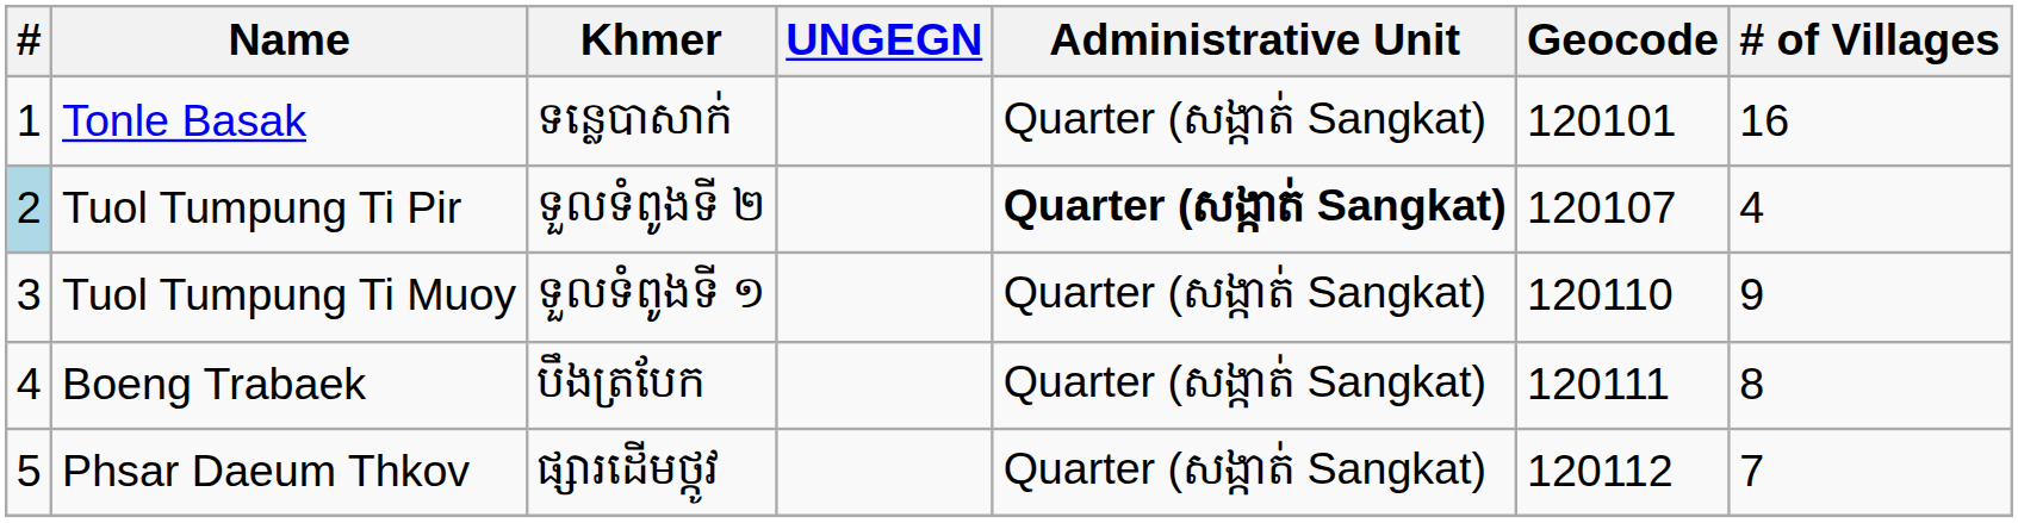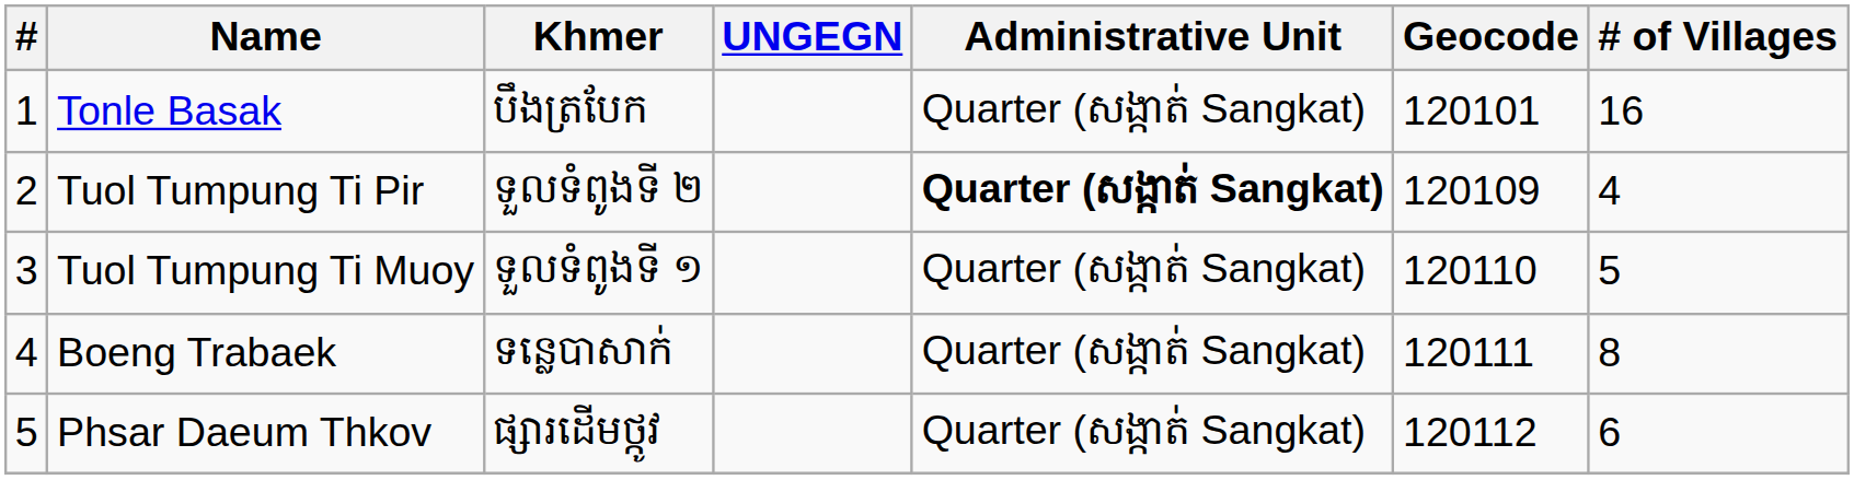 <table class="wikitable sortable">
 <tr>
 <th>#</th>
 <th>Name</th>
 <th>Khmer</th>
 <th><a href='#'>UNGEGN</a></th>
 <th>Administrative Unit</th>
 <th>Geocode</th>
 <th># of Villages</th>
 </tr>
 <tr>
 <td>1</td>
 <td><a href='#'>Tonle Basak</a></td>
-<td>ទន្លេបាសាក់</td>
+<td>បឹងត្របែក</td>
 <td></td>
 <td>Quarter (សង្កាត់ Sangkat)</td>
 <td>120101</td>
 <td>16</td>
 </tr>
 <tr>
-<td style="background: lightblue;">2</td>
+<td>2</td>
 <td>Tuol Tumpung Ti Pir</td>
 <td>ទួលទំពូងទី ២</td>
 <td></td>
 <td><strong>Quarter (សង្កាត់ Sangkat)</strong></td>
-<td>120107</td>
+<td>120109</td>
 <td>4</td>
 </tr>
 <tr>
 <td>3</td>
 <td>Tuol Tumpung Ti Muoy</td>
 <td>ទួលទំពូងទី ១</td>
 <td></td>
 <td>Quarter (សង្កាត់ Sangkat)</td>
 <td>120110</td>
-<td>9</td>
+<td>5</td>
 </tr>
 <tr>
 <td>4</td>
 <td>Boeng Trabaek</td>
-<td>បឹងត្របែក</td>
+<td>ទន្លេបាសាក់</td>
 <td></td>
 <td>Quarter (សង្កាត់ Sangkat)</td>
 <td>120111</td>
 <td>8</td>
 </tr>
 <tr>
 <td>5</td>
 <td>Phsar Daeum Thkov</td>
 <td>ផ្សារដើមថ្កូវ</td>
 <td></td>
 <td>Quarter (សង្កាត់ Sangkat)</td>
 <td>120112</td>
-<td>7</td>
+<td>6</td>
 </tr>
 <tr>
 </tr>
 </table>
